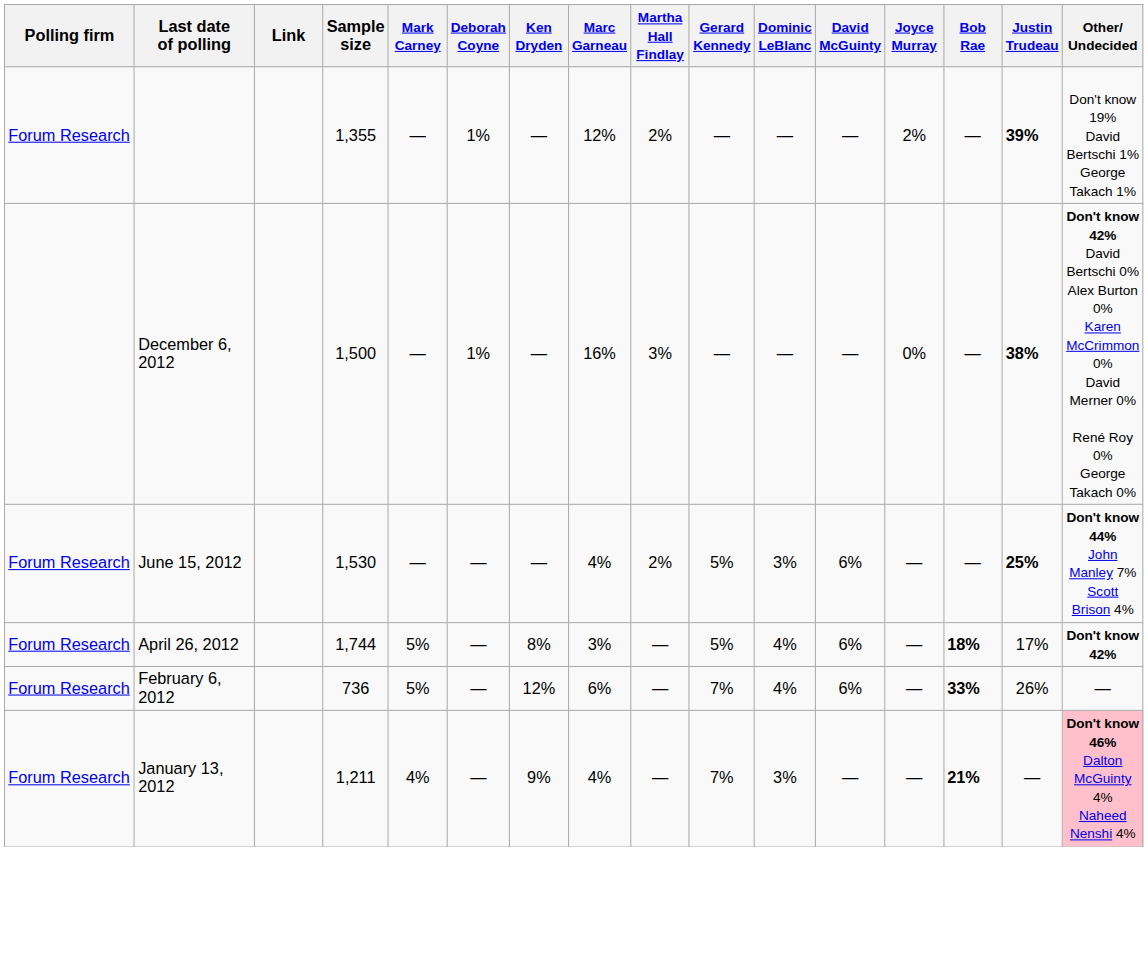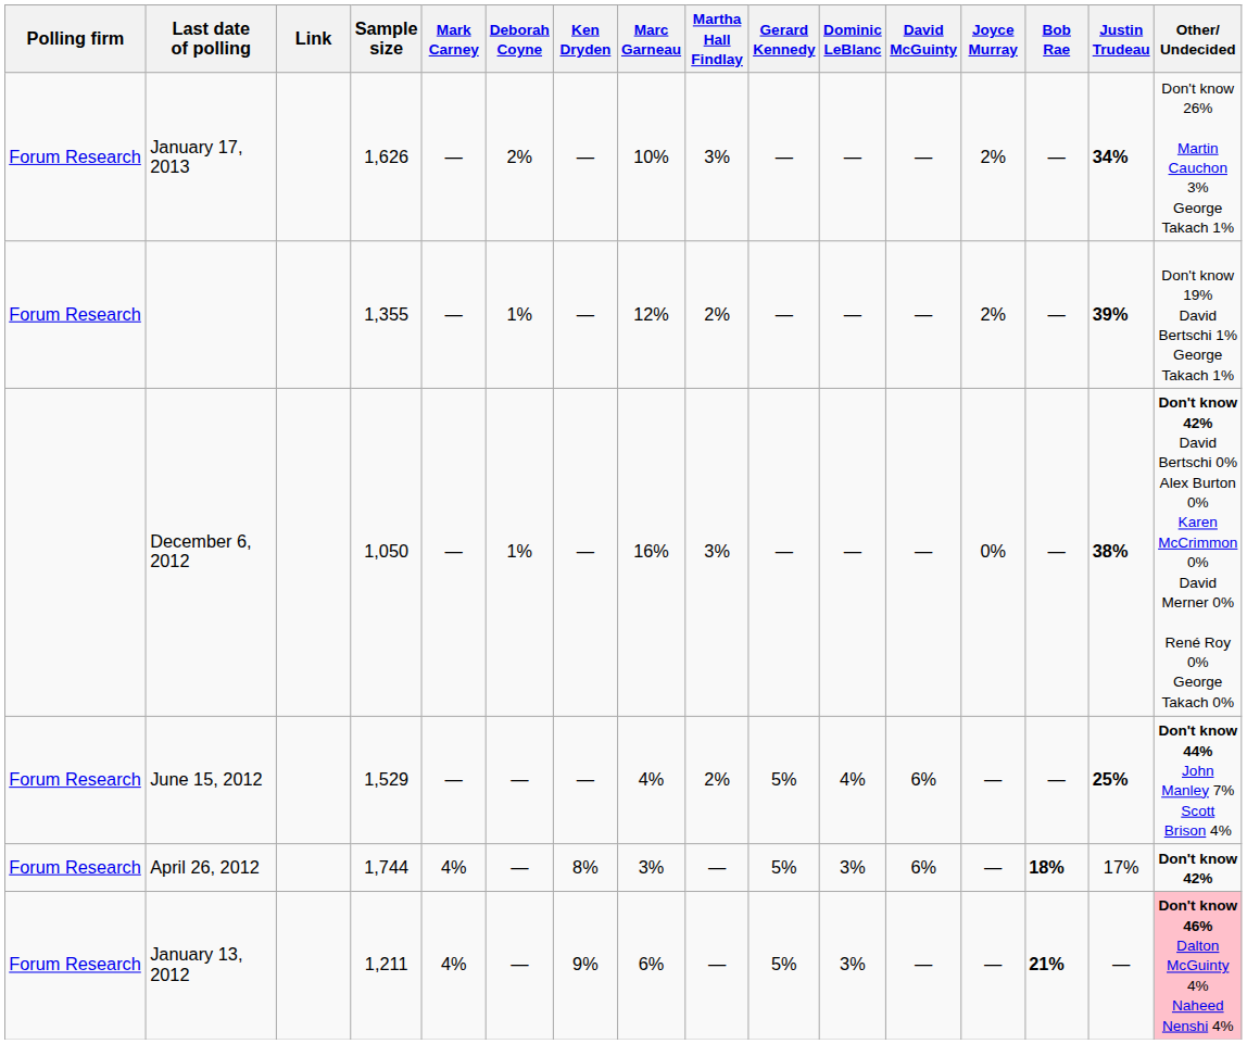 <table class="wikitable">
 <tr>
 <th style="width:120px">Polling firm</th>
 <th style="width:110px">Last date<br>of polling</th>
 <th style="width:60px" class="unsortable">Link</th>
 <th class=small>Sample<br>size</th>
 <th style="width:50px;"><small><a href='#'>Mark<br>Carney</a></small></th>
 <th style="width:50px;"><small><a href='#'>Deborah<br>Coyne</a></small></th>
 <th style="width:50px;"><small><a href='#'>Ken<br>Dryden</a></small></th>
 <th style="width:50px;"><small><a href='#'>Marc<br>Garneau</a></small></th>
 <th style="width:50px;"><small><a href='#'>Martha<br>Hall<br>Findlay</a></small></th>
 <th style="width:50px;"><small><a href='#'>Gerard<br>Kennedy</a></small></th>
 <th style="width:50px;"><small><a href='#'>Dominic<br>LeBlanc</a></small></th>
 <th style="width:50px;"><small><a href='#'>David<br>McGuinty</a></small></th>
 <th style="width:50px;"><small><a href='#'>Joyce<br>Murray</a></small></th>
 <th style="width:50px;"><small><a href='#'>Bob<br>Rae</a></small></th>
 <th style="width:50px;"><small><a href='#'>Justin<br>Trudeau</a></small></th>
 <th style="width:40px;"><small>Other/<br>Undecided</small></th>
+</tr>
+<tr>
+<td><a href='#'>Forum Research</a></td>
+<td>January 17, 2013</td>
+<td> </td>
+<td align=center>1,626</td>
+<td align=center>—</td>
+<td align=center>2%</td>
+<td align=center>—</td>
+<td align=center>10%</td>
+<td align=center>3%</td>
+<td align=center>—</td>
+<td align=center>—</td>
+<td align=center>—</td>
+<td align=center>2%</td>
+<td align=center>—</td>
+<td><strong>34%</strong></td>
+<td align=center><small>Don't know 26%<br><br><a href='#'>Martin Cauchon</a> 3%<br>George Takach 1%</small></td>
 </tr>
 <tr>
 <td><a href='#'>Forum Research</a></td>
 <td></td>
 <td> </td>
 <td align=center>1,355</td>
 <td align=center>—</td>
 <td align=center>1%</td>
 <td align=center>—</td>
 <td align=center>12%</td>
 <td align=center>2%</td>
 <td align=center>—</td>
 <td align=center>—</td>
 <td align=center>—</td>
 <td align=center>2%</td>
 <td align=center>—</td>
 <td><strong>39%</strong></td>
 <td align=center><small><br>Don't know 19%<br>David Bertschi 1%<br>George Takach 1%</small></td>
 </tr>
 <tr>
 <td></td>
 <td>December 6, 2012</td>
 <td></td>
-<td align=center>1,500</td>
+<td align=center>1,050</td>
 <td align=center>—</td>
 <td align=center>1%</td>
 <td align=center>—</td>
 <td align=center>16%</td>
 <td align=center>3%</td>
 <td align=center>—</td>
 <td align=center>—</td>
 <td align=center>—</td>
 <td align=center>0%</td>
 <td align=center>—</td>
 <td><strong>38%</strong></td>
 <td align=center><small><span><strong>Don't know 42%</strong></span><br>David Bertschi 0%<br>Alex Burton 0%<br><a href='#'>Karen McCrimmon</a> 0%<br>David Merner 0%<br><br>René Roy 0%<br>George Takach 0%</small></td>
 </tr>
 <tr>
 <td><a href='#'>Forum Research</a></td>
 <td>June 15, 2012</td>
 <td> </td>
-<td align=center>1,530</td>
+<td align=center>1,529</td>
 <td align=center>—</td>
 <td align=center>—</td>
 <td align=center>—</td>
 <td align=center>4%</td>
 <td align=center>2%</td>
 <td align=center>5%</td>
-<td align=center>3%</td>
+<td align=center>4%</td>
 <td align=center>6%</td>
 <td align=center>—</td>
 <td align=center>—</td>
 <td><strong>25%</strong></td>
 <td align=center><small><span><strong>Don't know 44%</strong></span><br><a href='#'>John Manley</a> 7%<br><a href='#'>Scott Brison</a> 4%</small></td>
 </tr>
 <tr>
 <td><a href='#'>Forum Research</a></td>
 <td>April 26, 2012</td>
 <td> </td>
 <td align=center>1,744</td>
-<td align=center>5%</td>
+<td align=center>4%</td>
 <td align=center>—</td>
 <td align=center>8%</td>
 <td align=center>3%</td>
 <td align=center>—</td>
 <td align=center>5%</td>
-<td align=center>4%</td>
+<td align=center>3%</td>
 <td align=center>6%</td>
 <td align=center>—</td>
 <td><strong>18%</strong></td>
 <td align=center>17%</td>
 <td align=center><small><span><strong>Don't know 42%</strong></span></small></td>
-</tr>
-<tr>
-<td><a href='#'>Forum Research</a></td>
-<td>February 6, 2012</td>
-<td></td>
-<td align=center>736</td>
-<td align=center>5%</td>
-<td align=center>—</td>
-<td align=center>12%</td>
-<td align=center>6%</td>
-<td align=center>—</td>
-<td align=center>7%</td>
-<td align=center>4%</td>
-<td align=center>6%</td>
-<td align=center>—</td>
-<td><strong>33%</strong></td>
-<td align=center>26%</td>
-<td align=center>—</td>
 </tr>
 <tr>
 <td><a href='#'>Forum Research</a></td>
 <td>January 13, 2012</td>
 <td></td>
 <td align=center>1,211</td>
 <td align=center>4%</td>
 <td align=center>—</td>
 <td align=center>9%</td>
-<td align=center>4%</td>
+<td align=center>6%</td>
 <td align=center>—</td>
-<td align=center>7%</td>
+<td align=center>5%</td>
 <td align=center>3%</td>
 <td align=center>—</td>
 <td align=center>—</td>
 <td><strong>21%</strong></td>
 <td align=center>—</td>
 <td align=center style="background: pink;"><small><span><strong>Don't know 46%</strong></span><br><a href='#'>Dalton McGuinty</a> 4%<br><a href='#'>Naheed Nenshi</a> 4%</small></td>
 </tr>
 </table>
